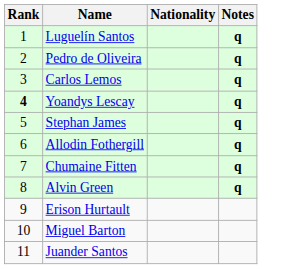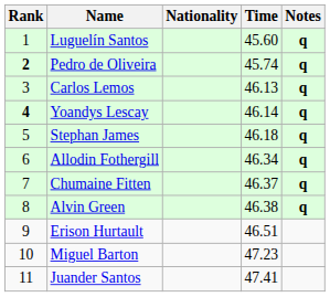 <table class="wikitable sortable" style="text-align:center">
 <tr>
 <th>Rank</th>
 <th>Name</th>
 <th>Nationality</th>
+<th>Time</th>
 <th>Notes</th>
 </tr>
 <tr bgcolor=ddffdd>
 <td>1</td>
 <td align=left><a href='#'>Luguelín Santos</a></td>
 <td></td>
+<td>45.60</td>
 <td><strong>q</strong></td>
 </tr>
 <tr bgcolor=ddffdd>
-<td>2</td>
+<td><strong>2</strong></td>
 <td align=left><a href='#'>Pedro de Oliveira</a></td>
 <td></td>
+<td>45.74</td>
 <td><strong>q</strong></td>
 </tr>
 <tr bgcolor=ddffdd>
 <td>3</td>
 <td align=left><a href='#'>Carlos Lemos</a></td>
 <td></td>
+<td>46.13</td>
 <td><strong>q</strong></td>
 </tr>
 <tr bgcolor=ddffdd>
 <td><strong>4</strong></td>
 <td align=left><a href='#'>Yoandys Lescay</a></td>
 <td></td>
+<td>46.14</td>
 <td><strong>q</strong></td>
 </tr>
 <tr bgcolor=ddffdd>
 <td>5</td>
 <td align=left><a href='#'>Stephan James</a></td>
 <td></td>
+<td>46.18</td>
 <td><strong>q</strong></td>
 </tr>
 <tr bgcolor=ddffdd>
 <td>6</td>
 <td align=left><a href='#'>Allodin Fothergill</a></td>
 <td></td>
+<td>46.34</td>
 <td><strong>q</strong></td>
 </tr>
 <tr bgcolor=ddffdd>
 <td>7</td>
 <td align=left><a href='#'>Chumaine Fitten</a></td>
 <td></td>
+<td>46.37</td>
 <td><strong>q</strong></td>
 </tr>
 <tr bgcolor=ddffdd>
 <td>8</td>
 <td align=left><a href='#'>Alvin Green</a></td>
 <td></td>
+<td>46.38</td>
 <td><strong>q</strong></td>
 </tr>
 <tr>
 <td>9</td>
 <td align=left><a href='#'>Erison Hurtault</a></td>
 <td></td>
+<td>46.51</td>
 <td></td>
 </tr>
 <tr>
 <td>10</td>
 <td align=left><a href='#'>Miguel Barton</a></td>
 <td></td>
+<td>47.23</td>
 <td></td>
 </tr>
 <tr>
 <td>11</td>
 <td align=left><a href='#'>Juander Santos</a></td>
 <td></td>
+<td>47.41</td>
 <td></td>
 </tr>
 </table>
